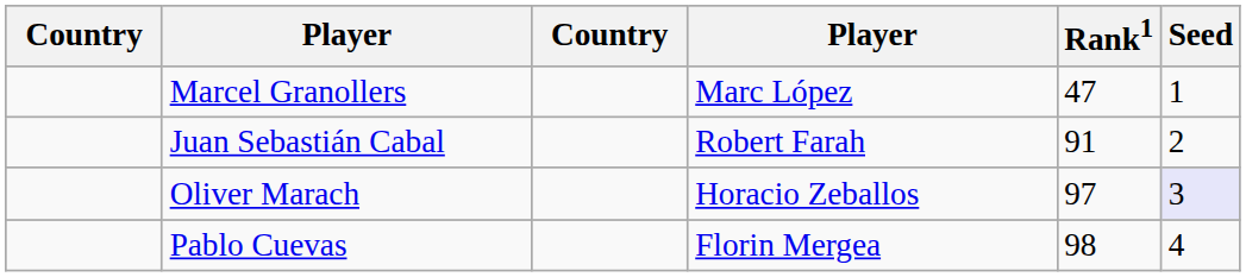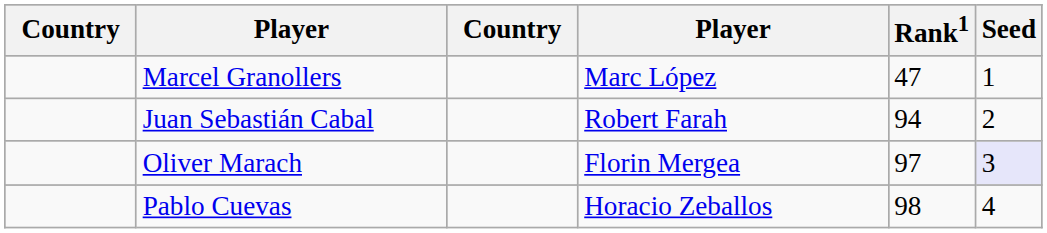 <table class="sortable wikitable">
 <tr>
 <th width="70">Country</th>
 <th width="175">Player</th>
 <th width="70">Country</th>
 <th width="175">Player</th>
 <th>Rank<sup>1</sup></th>
 <th>Seed</th>
 </tr>
 <tr>
 <td></td>
 <td><a href='#'>Marcel Granollers</a></td>
 <td></td>
 <td><a href='#'>Marc López</a></td>
 <td>47</td>
 <td>1</td>
 </tr>
 <tr>
 <td></td>
 <td><a href='#'>Juan Sebastián Cabal</a></td>
 <td></td>
 <td><a href='#'>Robert Farah</a></td>
-<td>91</td>
+<td>94</td>
 <td>2</td>
 </tr>
 <tr>
 <td></td>
 <td><a href='#'>Oliver Marach</a></td>
 <td></td>
-<td><a href='#'>Horacio Zeballos</a></td>
+<td><a href='#'>Florin Mergea</a></td>
 <td>97</td>
 <td style="background: lavender;">3</td>
 </tr>
 <tr>
 <td></td>
 <td><a href='#'>Pablo Cuevas</a></td>
 <td></td>
-<td><a href='#'>Florin Mergea</a></td>
+<td><a href='#'>Horacio Zeballos</a></td>
 <td>98</td>
 <td>4</td>
 </tr>
 </table>
